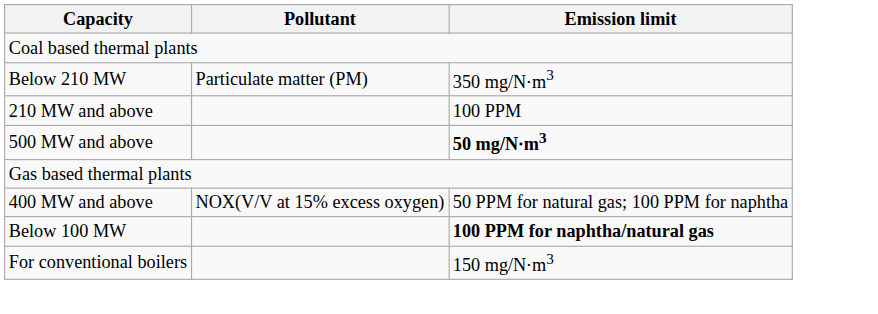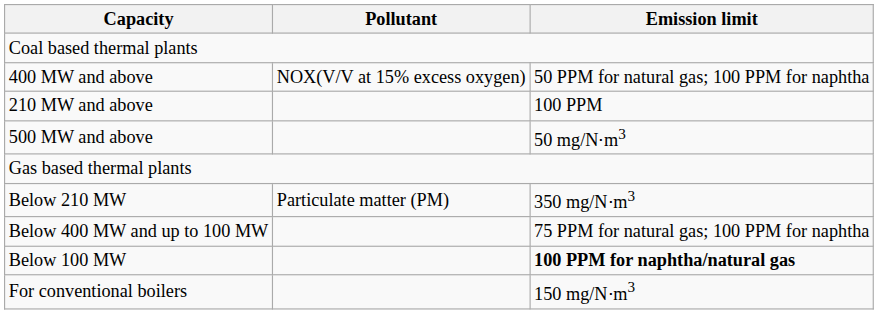 <table class="wikitable">
 <tr>
 <th>Capacity</th>
 <th>Pollutant</th>
 <th>Emission limit</th>
 </tr>
 <tr>
 <td colspan="3">Coal based thermal plants</td>
 </tr>
 <tr>
-<td>Below 210 MW</td>
-<td>Particulate matter (PM)</td>
-<td>350 mg/N⋅m<sup>3</sup></td>
+<td>400 MW and above</td>
+<td>NOX(V/V at 15% excess oxygen)</td>
+<td>50 PPM for natural gas; 100 PPM for naphtha</td>
 </tr>
 <tr>
 <td>210 MW and above</td>
 <td> </td>
 <td>100 PPM</td>
 </tr>
 <tr>
 <td>500 MW and above</td>
 <td> </td>
-<td><strong>50 mg/N⋅m<sup>3</sup></strong></td>
+<td>50 mg/N⋅m<sup>3</sup></td>
 </tr>
 <tr>
 <td colspan="3">Gas based thermal plants</td>
 </tr>
 <tr>
-<td>400 MW and above</td>
-<td>NOX(V/V at 15% excess oxygen)</td>
-<td>50 PPM for natural gas; 100 PPM for naphtha</td>
+<td>Below 210 MW</td>
+<td>Particulate matter (PM)</td>
+<td>350 mg/N⋅m<sup>3</sup></td>
+</tr>
+<tr>
+<td>Below 400 MW and up to 100 MW</td>
+<td> </td>
+<td>75 PPM for natural gas; 100 PPM for naphtha</td>
 </tr>
 <tr>
 <td>Below 100 MW</td>
 <td> </td>
 <td><strong>100 PPM for naphtha/natural gas</strong></td>
 </tr>
 <tr>
 <td>For conventional boilers</td>
 <td> </td>
 <td>150 mg/N⋅m<sup>3</sup></td>
 </tr>
 </table>
